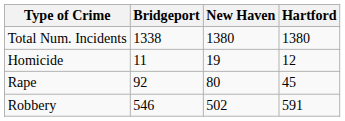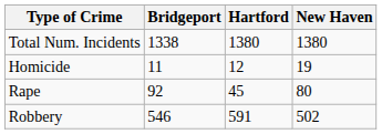 <table class="wikitable">
 <tr>
 <th>Type of Crime</th>
 <th>Bridgeport</th>
+<th>Hartford</th>
 <th>New Haven</th>
-<th>Hartford</th>
 </tr>
 <tr>
 <td>Total Num. Incidents</td>
 <td>1338</td>
 <td>1380</td>
 <td>1380</td>
 </tr>
 <tr>
 <td>Homicide</td>
 <td>11</td>
+<td>12</td>
 <td>19</td>
-<td>12</td>
 </tr>
 <tr>
 <td>Rape</td>
 <td>92</td>
+<td>45</td>
 <td>80</td>
-<td>45</td>
 </tr>
 <tr>
 <td>Robbery</td>
 <td>546</td>
+<td>591</td>
 <td>502</td>
-<td>591</td>
 </tr>
 </table>
